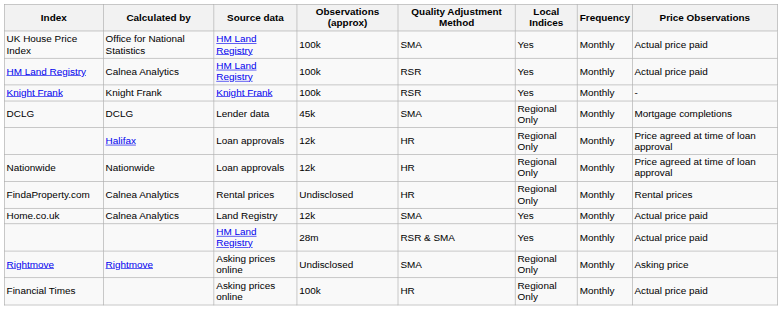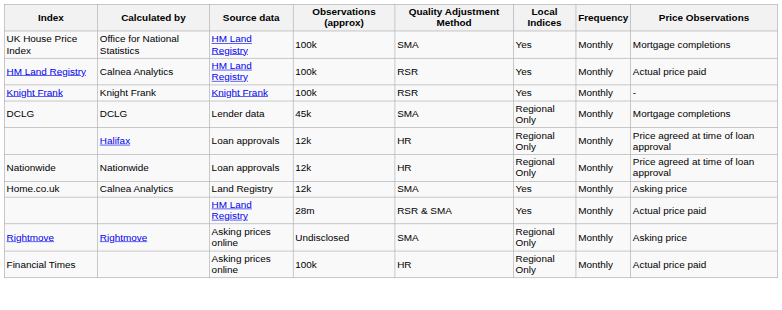 <table class=wikitable>
 <tr>
 <th>Index</th>
 <th>Calculated by</th>
 <th>Source data</th>
 <th>Observations (approx)</th>
 <th>Quality Adjustment Method</th>
 <th>Local Indices</th>
 <th>Frequency</th>
 <th>Price Observations</th>
 </tr>
 <tr>
 <td>UK House Price Index</td>
 <td>Office for National Statistics</td>
 <td><a href='#'>HM Land Registry</a></td>
 <td>100k</td>
 <td>SMA</td>
 <td>Yes</td>
 <td>Monthly</td>
-<td>Actual price paid</td>
+<td>Mortgage completions</td>
 </tr>
 <tr>
 <td><a href='#'>HM Land Registry</a></td>
 <td>Calnea Analytics</td>
 <td><a href='#'>HM Land Registry</a></td>
 <td>100k</td>
 <td>RSR</td>
 <td>Yes</td>
 <td>Monthly</td>
 <td>Actual price paid</td>
 </tr>
 <tr>
 <td><a href='#'>Knight Frank</a></td>
 <td>Knight Frank</td>
 <td><a href='#'>Knight Frank</a></td>
 <td>100k</td>
 <td>RSR</td>
 <td>Yes</td>
 <td>Monthly</td>
 <td Actual price paid>-</td>
 </tr>
 <tr>
 <td>DCLG</td>
 <td>DCLG</td>
 <td>Lender data</td>
 <td>45k</td>
 <td>SMA</td>
 <td>Regional Only</td>
 <td>Monthly</td>
 <td>Mortgage completions</td>
 </tr>
 <tr>
 <td></td>
 <td><a href='#'>Halifax</a></td>
 <td>Loan approvals</td>
 <td>12k</td>
 <td>HR</td>
 <td>Regional Only</td>
 <td>Monthly</td>
 <td>Price agreed at time of loan approval</td>
 </tr>
 <tr>
 <td>Nationwide</td>
 <td>Nationwide</td>
 <td>Loan approvals</td>
 <td>12k</td>
 <td>HR</td>
 <td>Regional Only</td>
 <td>Monthly</td>
 <td>Price agreed at time of loan approval</td>
 </tr>
 <tr>
-<td>FindaProperty.com</td>
-<td>Calnea Analytics</td>
-<td>Rental prices</td>
-<td>Undisclosed</td>
-<td>HR</td>
-<td>Regional Only</td>
-<td>Monthly</td>
-<td>Rental prices</td>
-</tr>
-<tr>
 <td>Home.co.uk</td>
 <td>Calnea Analytics</td>
 <td>Land Registry</td>
 <td>12k</td>
 <td>SMA</td>
 <td>Yes</td>
 <td>Monthly</td>
-<td>Actual price paid</td>
+<td>Asking price</td>
 </tr>
 <tr>
 <td></td>
 <td></td>
 <td><a href='#'>HM Land Registry</a></td>
 <td>28m</td>
 <td>RSR & SMA</td>
 <td>Yes</td>
 <td>Monthly</td>
 <td>Actual price paid</td>
 </tr>
 <tr>
 <td><a href='#'>Rightmove</a></td>
 <td><a href='#'>Rightmove</a></td>
 <td>Asking prices online</td>
 <td>Undisclosed</td>
 <td>SMA</td>
 <td>Regional Only</td>
 <td>Monthly</td>
 <td>Asking price</td>
 </tr>
 <tr>
 <td>Financial Times</td>
 <td></td>
 <td>Asking prices online</td>
 <td>100k</td>
 <td>HR</td>
 <td>Regional Only</td>
 <td>Monthly</td>
 <td>Actual price paid</td>
 </tr>
 </table>
